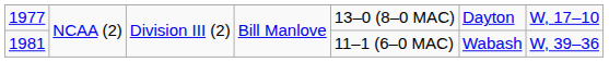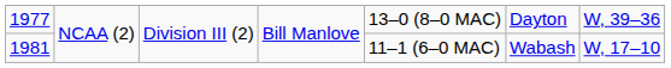 <table class="wikitable">
 <tr>
 </tr>
 <tr>
 <td><a href='#'>1977</a></td>
 <td rowspan=2><a href='#'>NCAA</a> (2)</td>
 <td rowspan=2><a href='#'>Division III</a> (2)</td>
 <td rowspan=2><a href='#'>Bill Manlove</a></td>
 <td>13–0 (8–0 MAC)</td>
 <td><a href='#'>Dayton</a></td>
-<td><a href='#'>W, 17–10</a></td>
+<td><a href='#'>W, 39–36</a></td>
 </tr>
 <tr>
 <td><a href='#'>1981</a></td>
 <td>11–1 (6–0 MAC)</td>
 <td><a href='#'>Wabash</a></td>
-<td><a href='#'>W, 39–36</a></td>
+<td><a href='#'>W, 17–10</a></td>
 </tr>
 </table>
